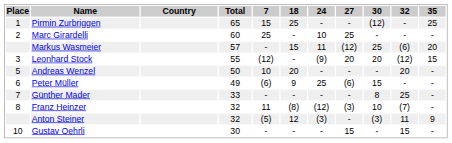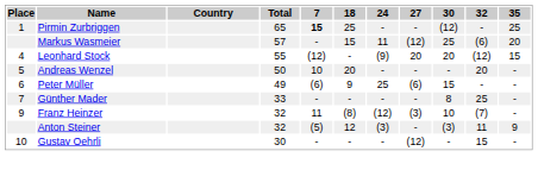 <table border="0" style="border: 1px solid #999; background-color:#FFFFFF; text-align:center; font-size:86%; line-height:15px;">
 <tr align="center" bgcolor="#CCCCCC">
 <th width=35>Place</th>
 <th width=170>Name</th>
 <th width=120>Country</th>
 <th width=50>Total</th>
 <th width=40>7</th>
 <th width=40>18</th>
 <th width=40>24</th>
 <th width=40>27</th>
 <th width=40>30</th>
 <th width=40>32</th>
 <th width=40>35</th>
 </tr>
 <tr bgcolor="#EFEFEF">
 <td>1</td>
 <td align="left"><a href='#'>Pirmin Zurbriggen</a></td>
 <td align="left"></td>
 <td>65</td>
-<td>15</td>
+<td><strong>15</strong></td>
 <td>25</td>
 <td>-</td>
 <td>-</td>
 <td>(12)</td>
 <td>-</td>
 <td>25</td>
-</tr>
-<tr>
-<td>2</td>
-<td align="left"><a href='#'>Marc Girardelli</a></td>
-<td align="left"></td>
-<td>60</td>
-<td>25</td>
-<td>-</td>
-<td>10</td>
-<td>25</td>
-<td>-</td>
-<td>-</td>
-<td>-</td>
 </tr>
 <tr bgcolor="#EFEFEF">
 <td></td>
 <td align="left"><a href='#'>Markus Wasmeier</a></td>
 <td align="left"></td>
 <td>57</td>
 <td>-</td>
 <td>15</td>
 <td>11</td>
 <td>(12)</td>
 <td>25</td>
 <td>(6)</td>
 <td>20</td>
 </tr>
 <tr>
-<td>3</td>
+<td>4</td>
 <td align="left"><a href='#'>Leonhard Stock</a></td>
 <td align="left"></td>
 <td>55</td>
 <td>(12)</td>
 <td>-</td>
 <td>(9)</td>
 <td>20</td>
 <td>20</td>
 <td>(12)</td>
 <td>15</td>
 </tr>
 <tr bgcolor="#EFEFEF">
 <td>5</td>
 <td align="left"><a href='#'>Andreas Wenzel</a></td>
 <td align="left"></td>
 <td>50</td>
 <td>10</td>
 <td>20</td>
 <td>-</td>
 <td>-</td>
 <td>-</td>
 <td>20</td>
 <td>-</td>
 </tr>
 <tr>
 <td>6</td>
 <td align="left"><a href='#'>Peter Müller</a></td>
 <td align="left"></td>
 <td>49</td>
 <td>(6)</td>
 <td>9</td>
 <td>25</td>
 <td>(6)</td>
 <td>15</td>
 <td>-</td>
 <td>-</td>
 </tr>
 <tr bgcolor="#EFEFEF">
 <td>7</td>
 <td align="left"><a href='#'>Günther Mader</a></td>
 <td align="left"></td>
 <td>33</td>
 <td>-</td>
 <td>-</td>
 <td>-</td>
 <td>-</td>
 <td>8</td>
 <td>25</td>
 <td>-</td>
 </tr>
 <tr>
-<td>8</td>
+<td>9</td>
 <td align="left"><a href='#'>Franz Heinzer</a></td>
 <td align="left"></td>
 <td>32</td>
 <td>11</td>
 <td>(8)</td>
 <td>(12)</td>
 <td>(3)</td>
 <td>10</td>
 <td>(7)</td>
 <td>-</td>
 </tr>
 <tr bgcolor="#EFEFEF">
 <td></td>
 <td align="left"><a href='#'>Anton Steiner</a></td>
 <td align="left"></td>
 <td>32</td>
 <td>(5)</td>
 <td>12</td>
 <td>(3)</td>
 <td>-</td>
 <td>(3)</td>
 <td>11</td>
 <td>9</td>
 </tr>
 <tr>
 <td>10</td>
 <td align="left"><a href='#'>Gustav Oehrli</a></td>
 <td align="left"></td>
 <td>30</td>
 <td>-</td>
 <td>-</td>
 <td>-</td>
-<td>15</td>
+<td>(12)</td>
 <td>-</td>
 <td>15</td>
 <td>-</td>
 </tr>
 </table>
